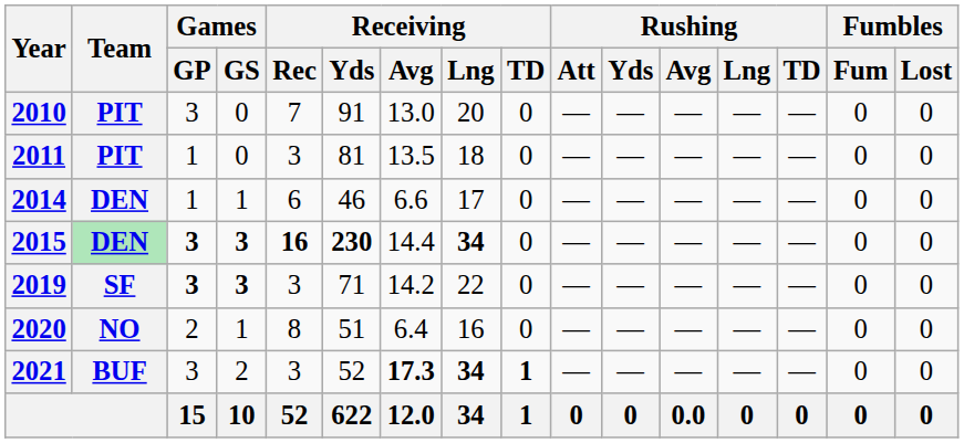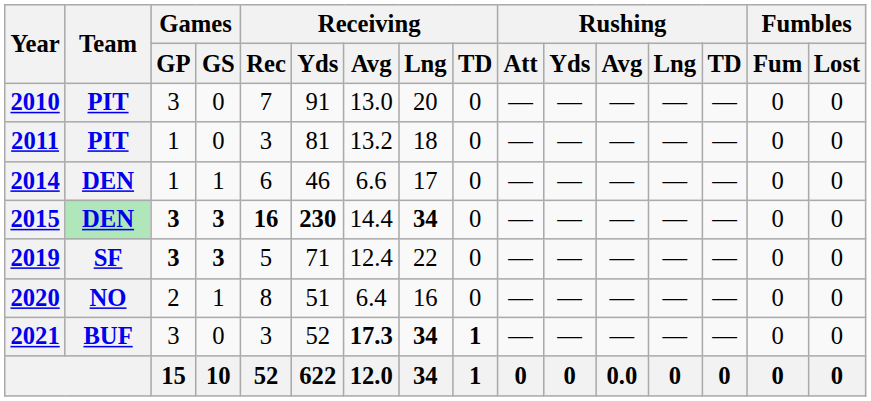 <table class=wikitable style="text-align:center;">
 <tr>
 <th rowspan="2">Year</th>
 <th rowspan="2">Team</th>
 <th colspan="2">Games</th>
 <th colspan="5">Receiving</th>
 <th colspan="5">Rushing</th>
 <th colspan="2">Fumbles</th>
 </tr>
 <tr>
 <th>GP</th>
 <th>GS</th>
 <th>Rec</th>
 <th>Yds</th>
 <th>Avg</th>
 <th>Lng</th>
 <th>TD</th>
 <th>Att</th>
 <th>Yds</th>
 <th>Avg</th>
 <th>Lng</th>
 <th>TD</th>
 <th>Fum</th>
 <th>Lost</th>
 </tr>
 <tr>
 <th><a href='#'>2010</a></th>
 <th><a href='#'>PIT</a></th>
 <td>3</td>
 <td>0</td>
 <td>7</td>
 <td>91</td>
 <td>13.0</td>
 <td>20</td>
 <td>0</td>
 <td>—</td>
 <td>—</td>
 <td>—</td>
 <td>—</td>
 <td>—</td>
 <td>0</td>
 <td>0</td>
 </tr>
 <tr>
 <th><a href='#'>2011</a></th>
 <th><a href='#'>PIT</a></th>
 <td>1</td>
 <td>0</td>
 <td>3</td>
 <td>81</td>
-<td>13.5</td>
+<td>13.2</td>
 <td>18</td>
 <td>0</td>
 <td>—</td>
 <td>—</td>
 <td>—</td>
 <td>—</td>
 <td>—</td>
 <td>0</td>
 <td>0</td>
 </tr>
 <tr>
 <th><a href='#'>2014</a></th>
 <th><a href='#'>DEN</a></th>
 <td>1</td>
 <td>1</td>
 <td>6</td>
 <td>46</td>
 <td>6.6</td>
 <td>17</td>
 <td>0</td>
 <td>—</td>
 <td>—</td>
 <td>—</td>
 <td>—</td>
 <td>—</td>
 <td>0</td>
 <td>0</td>
 </tr>
 <tr>
 <th><a href='#'>2015</a></th>
 <th style="background:#afe6ba; width:3em;"><a href='#'>DEN</a></th>
 <td><strong>3</strong></td>
 <td><strong>3</strong></td>
 <td><strong>16</strong></td>
 <td><strong>230</strong></td>
 <td>14.4</td>
 <td><strong>34</strong></td>
 <td>0</td>
 <td>—</td>
 <td>—</td>
 <td>—</td>
 <td>—</td>
 <td>—</td>
 <td>0</td>
 <td>0</td>
 </tr>
 <tr>
 <th><a href='#'>2019</a></th>
 <th><a href='#'>SF</a></th>
 <td><strong>3</strong></td>
 <td><strong>3</strong></td>
-<td>3</td>
+<td>5</td>
 <td>71</td>
-<td>14.2</td>
+<td>12.4</td>
 <td>22</td>
 <td>0</td>
 <td>—</td>
 <td>—</td>
 <td>—</td>
 <td>—</td>
 <td>—</td>
 <td>0</td>
 <td>0</td>
 </tr>
 <tr>
 <th><a href='#'>2020</a></th>
 <th><a href='#'>NO</a></th>
 <td>2</td>
 <td>1</td>
 <td>8</td>
 <td>51</td>
 <td>6.4</td>
 <td>16</td>
 <td>0</td>
 <td>—</td>
 <td>—</td>
 <td>—</td>
 <td>—</td>
 <td>—</td>
 <td>0</td>
 <td>0</td>
 </tr>
 <tr>
 <th><a href='#'>2021</a></th>
 <th><a href='#'>BUF</a></th>
 <td>3</td>
-<td>2</td>
+<td>0</td>
 <td>3</td>
 <td>52</td>
 <td><strong>17.3</strong></td>
 <td><strong>34</strong></td>
 <td><strong>1</strong></td>
 <td>—</td>
 <td>—</td>
 <td>—</td>
 <td>—</td>
 <td>—</td>
 <td>0</td>
 <td>0</td>
 </tr>
 <tr>
 <th colspan="2"></th>
 <th>15</th>
 <th>10</th>
 <th>52</th>
 <th>622</th>
 <th>12.0</th>
 <th>34</th>
 <th>1</th>
 <th>0</th>
 <th>0</th>
 <th>0.0</th>
 <th>0</th>
 <th>0</th>
 <th>0</th>
 <th>0</th>
 </tr>
 </table>
